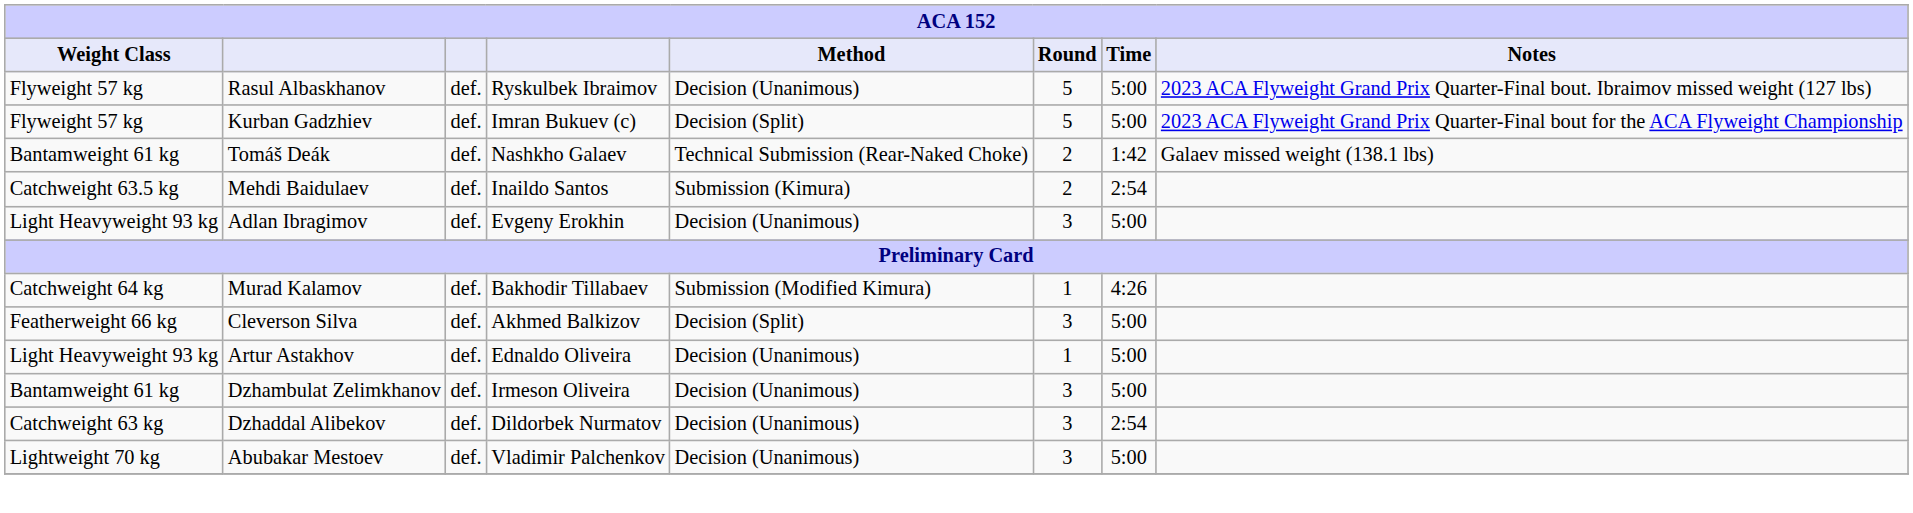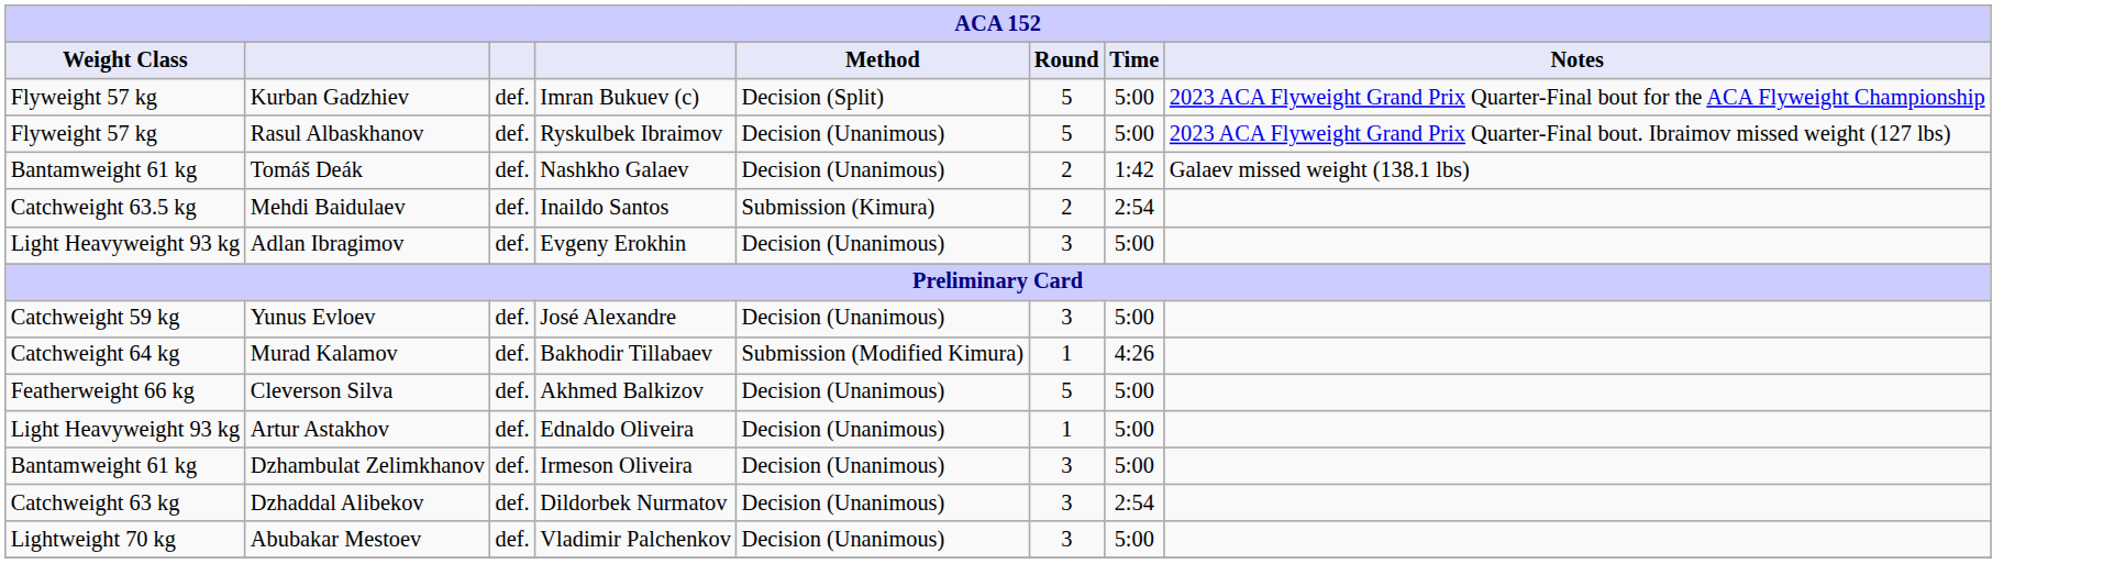 <table class="wikitable" style="font-size: 80%;">
 <tr>
 <th colspan="8" style="background-color: #ccf; color: #000080; text-align: center;"><strong>ACA 152</strong></th>
 </tr>
 <tr>
 <th colspan="1" style="background-color: #E6E8FA; color: #000000; text-align: center;">Weight Class</th>
 <th colspan="1" style="background-color: #E6E8FA; color: #000000; text-align: center;"></th>
 <th colspan="1" style="background-color: #E6E8FA; color: #000000; text-align: center;"></th>
 <th colspan="1" style="background-color: #E6E8FA; color: #000000; text-align: center;"></th>
 <th colspan="1" style="background-color: #E6E8FA; color: #000000; text-align: center;">Method</th>
 <th colspan="1" style="background-color: #E6E8FA; color: #000000; text-align: center;">Round</th>
 <th colspan="1" style="background-color: #E6E8FA; color: #000000; text-align: center;">Time</th>
 <th colspan="1" style="background-color: #E6E8FA; color: #000000; text-align: center;">Notes</th>
 </tr>
 <tr>
 <td>Flyweight 57 kg</td>
+<td> Kurban Gadzhiev</td>
+<td>def.</td>
+<td> Imran Bukuev (c)</td>
+<td>Decision (Split)</td>
+<td align=center>5</td>
+<td align=center>5:00</td>
+<td><a href='#'>2023 ACA Flyweight Grand Prix</a> Quarter-Final bout for the <a href='#'>ACA Flyweight Championship</a></td>
+</tr>
+<tr>
+<td>Flyweight 57 kg</td>
 <td> Rasul Albaskhanov</td>
 <td>def.</td>
 <td> Ryskulbek Ibraimov</td>
 <td>Decision (Unanimous)</td>
 <td align=center>5</td>
 <td align=center>5:00</td>
 <td><a href='#'>2023 ACA Flyweight Grand Prix</a> Quarter-Final bout. Ibraimov missed weight (127 lbs)</td>
 </tr>
 <tr>
-<td>Flyweight 57 kg</td>
-<td> Kurban Gadzhiev</td>
-<td>def.</td>
-<td> Imran Bukuev (c)</td>
-<td>Decision (Split)</td>
-<td align=center>5</td>
-<td align=center>5:00</td>
-<td><a href='#'>2023 ACA Flyweight Grand Prix</a> Quarter-Final bout for the <a href='#'>ACA Flyweight Championship</a></td>
-</tr>
-<tr>
 <td>Bantamweight 61 kg</td>
 <td> Tomáš Deák</td>
 <td>def.</td>
 <td> Nashkho Galaev</td>
-<td>Technical Submission (Rear-Naked Choke)</td>
+<td>Decision (Unanimous)</td>
 <td align=center>2</td>
 <td align=center>1:42</td>
 <td>Galaev missed weight (138.1 lbs)</td>
 </tr>
 <tr>
 <td>Catchweight 63.5 kg</td>
 <td> Mehdi Baidulaev</td>
 <td>def.</td>
 <td> Inaildo Santos</td>
 <td>Submission (Kimura)</td>
 <td align=center>2</td>
 <td align=center>2:54</td>
 <td></td>
 </tr>
 <tr>
 <td>Light Heavyweight 93 kg</td>
 <td> Adlan Ibragimov</td>
 <td>def.</td>
 <td> Evgeny Erokhin</td>
 <td>Decision (Unanimous)</td>
 <td align=center>3</td>
 <td align=center>5:00</td>
 <td></td>
 </tr>
 <tr>
 <th colspan="8" style="background-color: #ccf; color: #000080; text-align: center;"><strong>Preliminary Card</strong></th>
 </tr>
 <tr>
+<td>Catchweight 59 kg</td>
+<td> Yunus Evloev</td>
+<td>def.</td>
+<td> José Alexandre</td>
+<td>Decision (Unanimous)</td>
+<td align=center>3</td>
+<td align=center>5:00</td>
+<td></td>
+</tr>
+<tr>
 <td>Catchweight 64 kg</td>
 <td> Murad Kalamov</td>
 <td>def.</td>
 <td> Bakhodir Tillabaev</td>
 <td>Submission (Modified Kimura)</td>
 <td align=center>1</td>
 <td align=center>4:26</td>
 <td></td>
 </tr>
 <tr>
 <td>Featherweight 66 kg</td>
 <td> Cleverson Silva</td>
 <td>def.</td>
 <td> Akhmed Balkizov</td>
-<td>Decision (Split)</td>
-<td align=center>3</td>
+<td>Decision (Unanimous)</td>
+<td align=center>5</td>
 <td align=center>5:00</td>
 <td></td>
 </tr>
 <tr>
 <td>Light Heavyweight 93 kg</td>
 <td> Artur Astakhov</td>
 <td>def.</td>
 <td> Ednaldo Oliveira</td>
 <td>Decision (Unanimous)</td>
 <td align=center>1</td>
 <td align=center>5:00</td>
 <td></td>
 </tr>
 <tr>
 <td>Bantamweight 61 kg</td>
 <td> Dzhambulat Zelimkhanov</td>
 <td>def.</td>
 <td> Irmeson Oliveira</td>
 <td>Decision (Unanimous)</td>
 <td align=center>3</td>
 <td align=center>5:00</td>
 <td></td>
 </tr>
 <tr>
 <td>Catchweight 63 kg</td>
 <td> Dzhaddal Alibekov</td>
 <td>def.</td>
 <td> Dildorbek Nurmatov</td>
 <td>Decision (Unanimous)</td>
 <td align=center>3</td>
 <td align=center>2:54</td>
 <td></td>
 </tr>
 <tr>
 <td>Lightweight 70 kg</td>
 <td> Abubakar Mestoev</td>
 <td>def.</td>
 <td> Vladimir Palchenkov</td>
 <td>Decision (Unanimous)</td>
 <td align=center>3</td>
 <td align=center>5:00</td>
 <td></td>
 </tr>
 <tr>
 </tr>
 </table>
